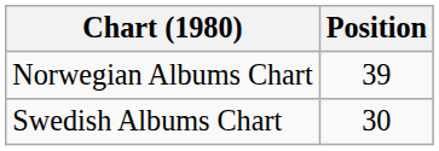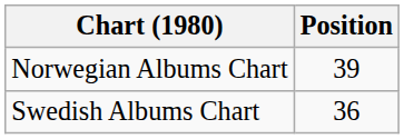 <table class="wikitable" style="text-align:center;">
 <tr>
 <th>Chart (1980)</th>
 <th>Position</th>
 </tr>
 <tr>
 <td align=left>Norwegian Albums Chart</td>
 <td align=center>39</td>
 </tr>
 <tr>
 <td align=left>Swedish Albums Chart</td>
-<td align=center>30</td>
+<td align=center>36</td>
 </tr>
 </table>
